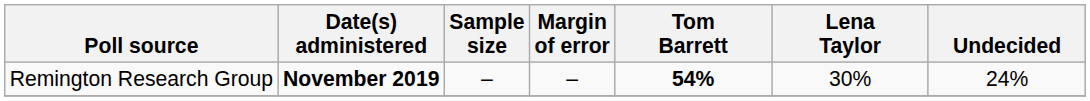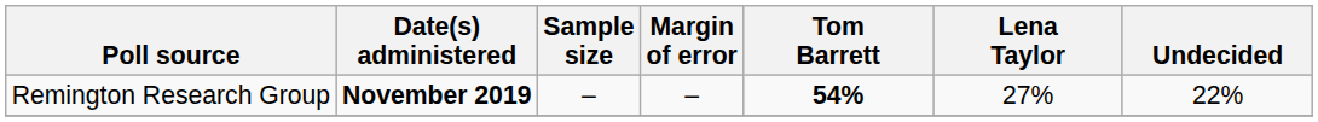 <table class="wikitable" style="font-size:90%;text-align:center;">
 <tr valign=bottom>
 <th>Poll source</th>
 <th>Date(s)<br>administered</th>
 <th>Sample<br>size</th>
 <th>Margin<br>of error</th>
 <th style="width:100px;">Tom<br>Barrett</th>
 <th style="width:100px;">Lena <br>Taylor</th>
 <th style="width:100px;">Undecided</th>
 </tr>
 <tr>
 <td>Remington Research Group</td>
 <td align=center><strong>November 2019</strong></td>
 <td align=center>–</td>
 <td align=center>–</td>
 <td><strong>54%</strong></td>
-<td align=center>30%</td>
-<td align=center>24%</td>
+<td align=center>27%</td>
+<td align=center>22%</td>
 </tr>
 <tr>
 </tr>
 </table>
